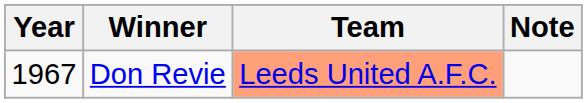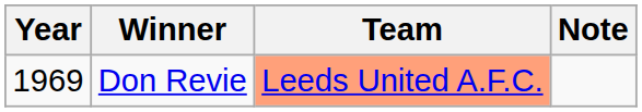 <table class="wikitable">
 <tr>
 <th>Year</th>
 <th>Winner</th>
 <th>Team</th>
 <th class="unsortable">Note</th>
 </tr>
 <tr>
-<td align=center>1967</td>
+<td align=center>1969</td>
 <td><a href='#'>Don Revie</a></td>
 <td style="background: lightsalmon;"><a href='#'>Leeds United A.F.C.</a></td>
 <td align=center></td>
 </tr>
 </table>
